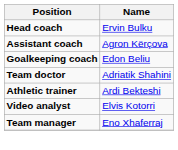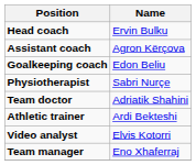 <table class="wikitable">
 <tr>
 <th>Position</th>
 <th>Name</th>
 </tr>
 <tr>
 <td><strong>Head coach</strong></td>
 <td> <a href='#'>Ervin Bulku</a></td>
 </tr>
 <tr>
 <td><strong>Assistant coach</strong></td>
 <td> <a href='#'>Agron Kërçova</a></td>
 </tr>
 <tr>
 <td><strong>Goalkeeping coach</strong></td>
 <td> <a href='#'>Edon Beliu</a></td>
+</tr>
+<tr>
+<td><strong>Physiotherapist</strong></td>
+<td> <a href='#'>Sabri Nurçe</a></td>
 </tr>
 <tr>
 <td><strong>Team doctor</strong></td>
 <td> <a href='#'>Adriatik Shahini</a></td>
 </tr>
 <tr>
 <td><strong>Athletic trainer</strong></td>
 <td> <a href='#'>Ardi Bekteshi</a></td>
 </tr>
 <tr>
 <td><strong>Video analyst</strong></td>
 <td> <a href='#'>Elvis Kotorri</a></td>
 </tr>
 <tr>
 <td><strong>Team manager</strong></td>
 <td> <a href='#'>Eno Xhaferraj</a></td>
 </tr>
 <tr>
 </tr>
 </table>
